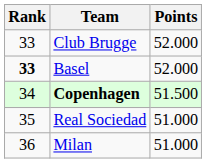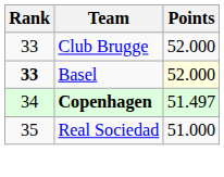 <table class="wikitable" style="text-align: center">
 <tr>
 <th>Rank</th>
 <th>Team</th>
 <th>Points</th>
 </tr>
 <tr>
 <td>33</td>
 <td align="left"> <a href='#'>Club Brugge</a></td>
 <td>52.000</td>
 </tr>
 <tr>
 <td><strong>33</strong></td>
 <td align="left"> <a href='#'>Basel</a></td>
-<td>52.000</td>
+<td style="background: lightyellow;">52.000</td>
 </tr>
 <tr bgcolor="#ddffdd">
 <td>34</td>
 <td align="left"> <strong>Copenhagen</strong></td>
-<td>51.500</td>
+<td>51.497</td>
 </tr>
 <tr>
 <td>35</td>
 <td align="left"> <a href='#'>Real Sociedad</a></td>
 <td>51.000</td>
 </tr>
-<tr>
-<td>36</td>
-<td align="left"> <a href='#'>Milan</a></td>
-<td>51.000</td>
-</tr>
 </table>
